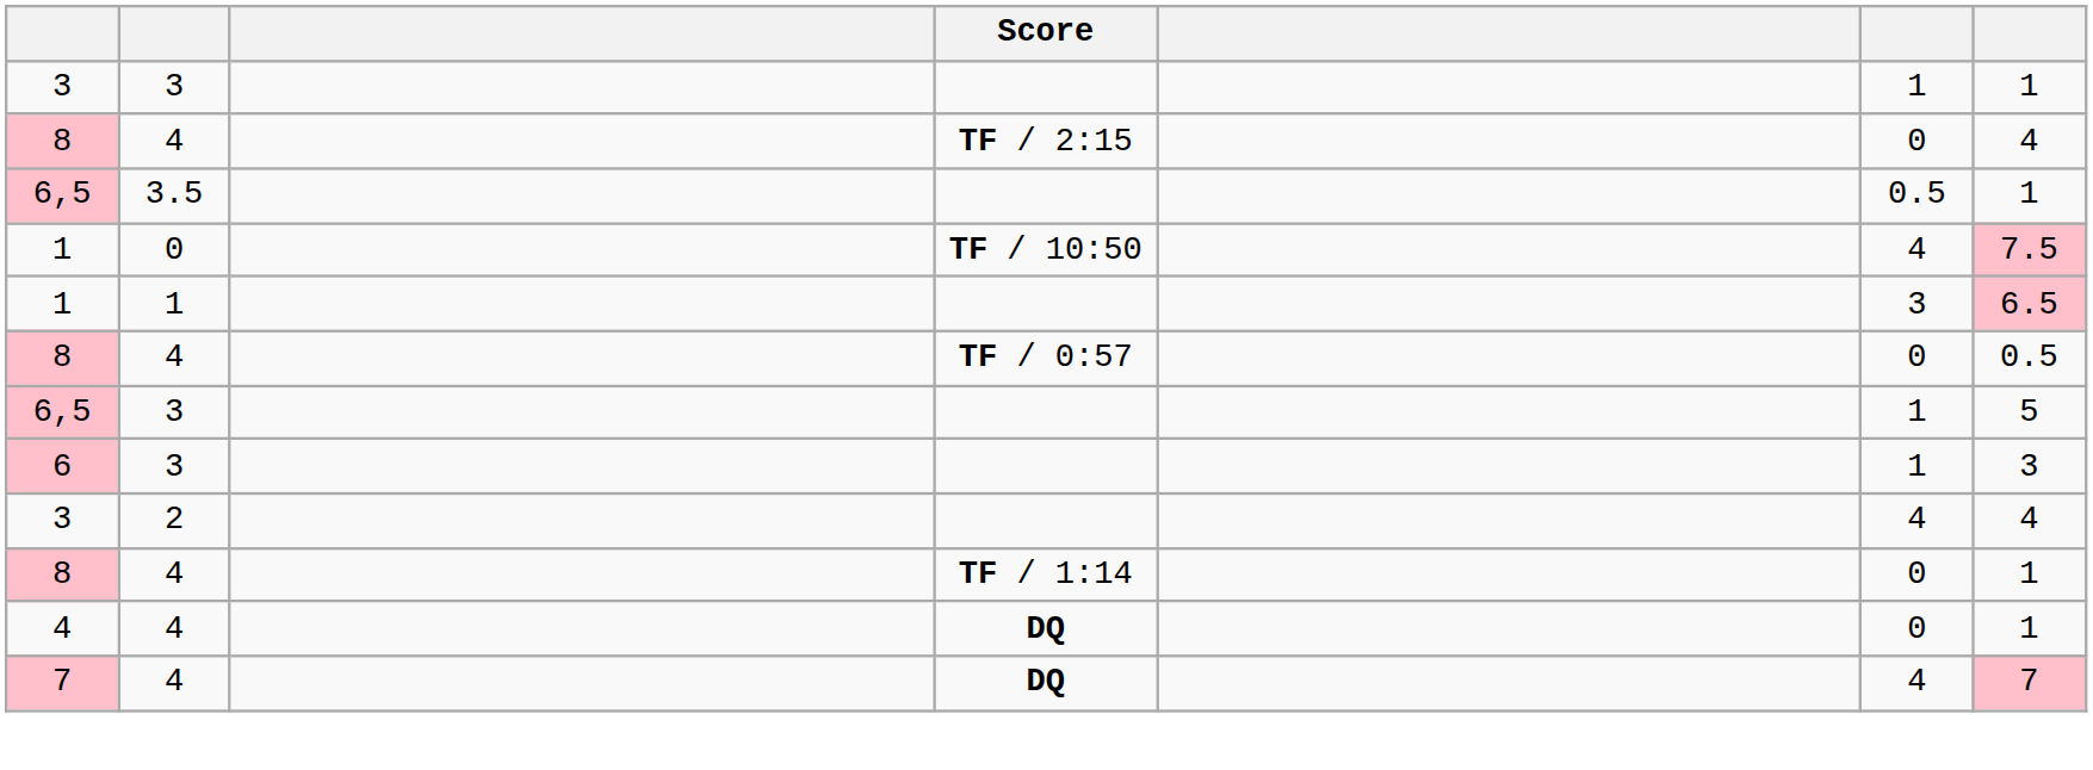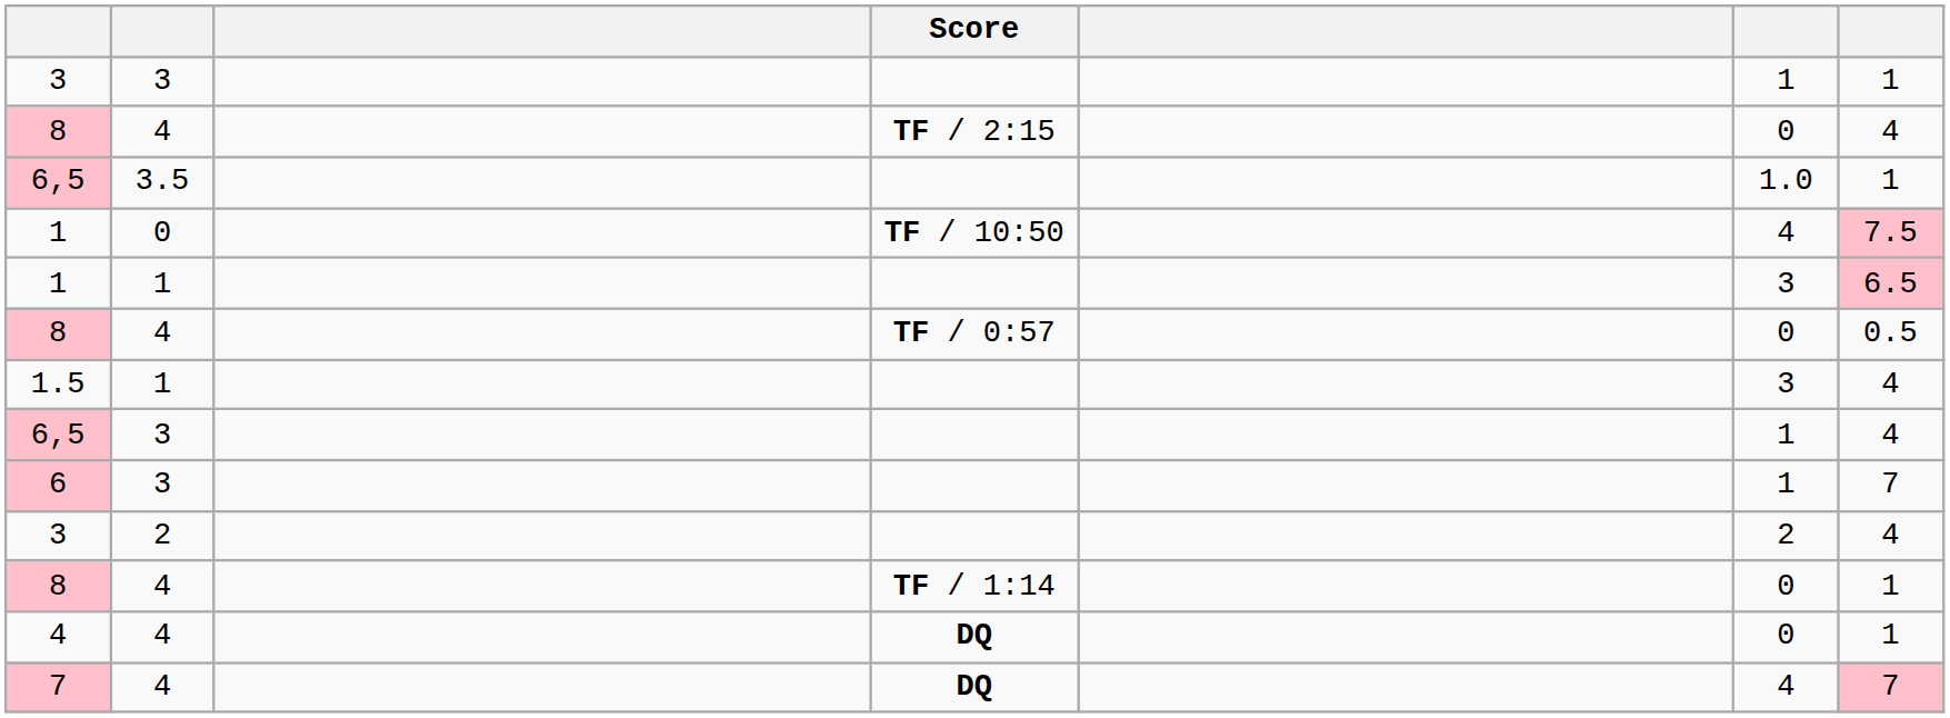 <table class="wikitable" style="text-align: center; font-size:90%" |>
 <tr>
 <th width="35"></th>
 <th width="35"></th>
 <th width="250"></th>
 <th width="75">Score</th>
 <th width="250"></th>
 <th width="35"></th>
 <th width="35"></th>
 </tr>
 <tr>
 <td>3</td>
 <td>3</td>
 <td style="text-align:left;"></td>
 <td></td>
 <td style="text-align:left;"><strong></strong></td>
 <td>1</td>
 <td>1</td>
 </tr>
 <tr>
 <td bgcolor=pink>8</td>
 <td>4</td>
 <td style="text-align:left;"></td>
 <td><strong>TF</strong> / 2:15</td>
 <td style="text-align:left;"><strong></strong></td>
 <td>0</td>
 <td>4</td>
 </tr>
 <tr>
 <td bgcolor=pink>6,5</td>
 <td>3.5</td>
 <td style="text-align:left;"></td>
 <td></td>
 <td style="text-align:left;"><strong></strong></td>
-<td>0.5</td>
+<td>1.0</td>
 <td>1</td>
 </tr>
 <tr>
 <td>1</td>
 <td>0</td>
 <td style="text-align:left;"><strong></strong></td>
 <td><strong>TF</strong> / 10:50</td>
 <td style="text-align:left;"></td>
 <td>4</td>
 <td bgcolor=pink>7.5</td>
 </tr>
 <tr>
 <td>1</td>
 <td>1</td>
 <td style="text-align:left;"><strong></strong></td>
 <td></td>
 <td style="text-align:left;"></td>
 <td>3</td>
 <td bgcolor=pink>6.5</td>
 </tr>
 <tr>
 <td bgcolor=pink>8</td>
 <td>4</td>
 <td style="text-align:left;"></td>
 <td><strong>TF</strong> / 0:57</td>
 <td style="text-align:left;"><strong></strong></td>
 <td>0</td>
 <td>0.5</td>
 </tr>
 <tr>
+<td>1.5</td>
+<td>1</td>
+<td style="text-align:left;"><strong></strong></td>
+<td></td>
+<td style="text-align:left;"></td>
+<td>3</td>
+<td>4</td>
+</tr>
+<tr>
 <td bgcolor=pink>6,5</td>
 <td>3</td>
 <td style="text-align:left;"></td>
 <td></td>
 <td style="text-align:left;"><strong></strong></td>
 <td>1</td>
-<td>5</td>
+<td>4</td>
 </tr>
 <tr>
 <td bgcolor=pink>6</td>
 <td>3</td>
 <td style="text-align:left;"></td>
 <td></td>
 <td style="text-align:left;"><strong></strong></td>
 <td>1</td>
-<td>3</td>
+<td>7</td>
 </tr>
 <tr>
 <td>3</td>
 <td>2</td>
 <td style="text-align:left;"></td>
 <td></td>
 <td style="text-align:left;"></td>
-<td>4</td>
+<td>2</td>
 <td>4</td>
 </tr>
 <tr>
 <td bgcolor=pink>8</td>
 <td>4</td>
 <td style="text-align:left;"></td>
 <td><strong>TF</strong> / 1:14</td>
 <td style="text-align:left;"><strong></strong></td>
 <td>0</td>
 <td>1</td>
 </tr>
 <tr>
 <td>4</td>
 <td>4</td>
 <td style="text-align:left;"></td>
 <td><strong>DQ</strong></td>
 <td style="text-align:left;"><strong></strong></td>
 <td>0</td>
 <td>1</td>
 </tr>
 <tr>
 <td bgcolor=pink>7</td>
 <td>4</td>
 <td style="text-align:left;"></td>
 <td><strong>DQ</strong></td>
 <td style="text-align:left;"></td>
 <td>4</td>
 <td bgcolor=pink>7</td>
 </tr>
 </table>
